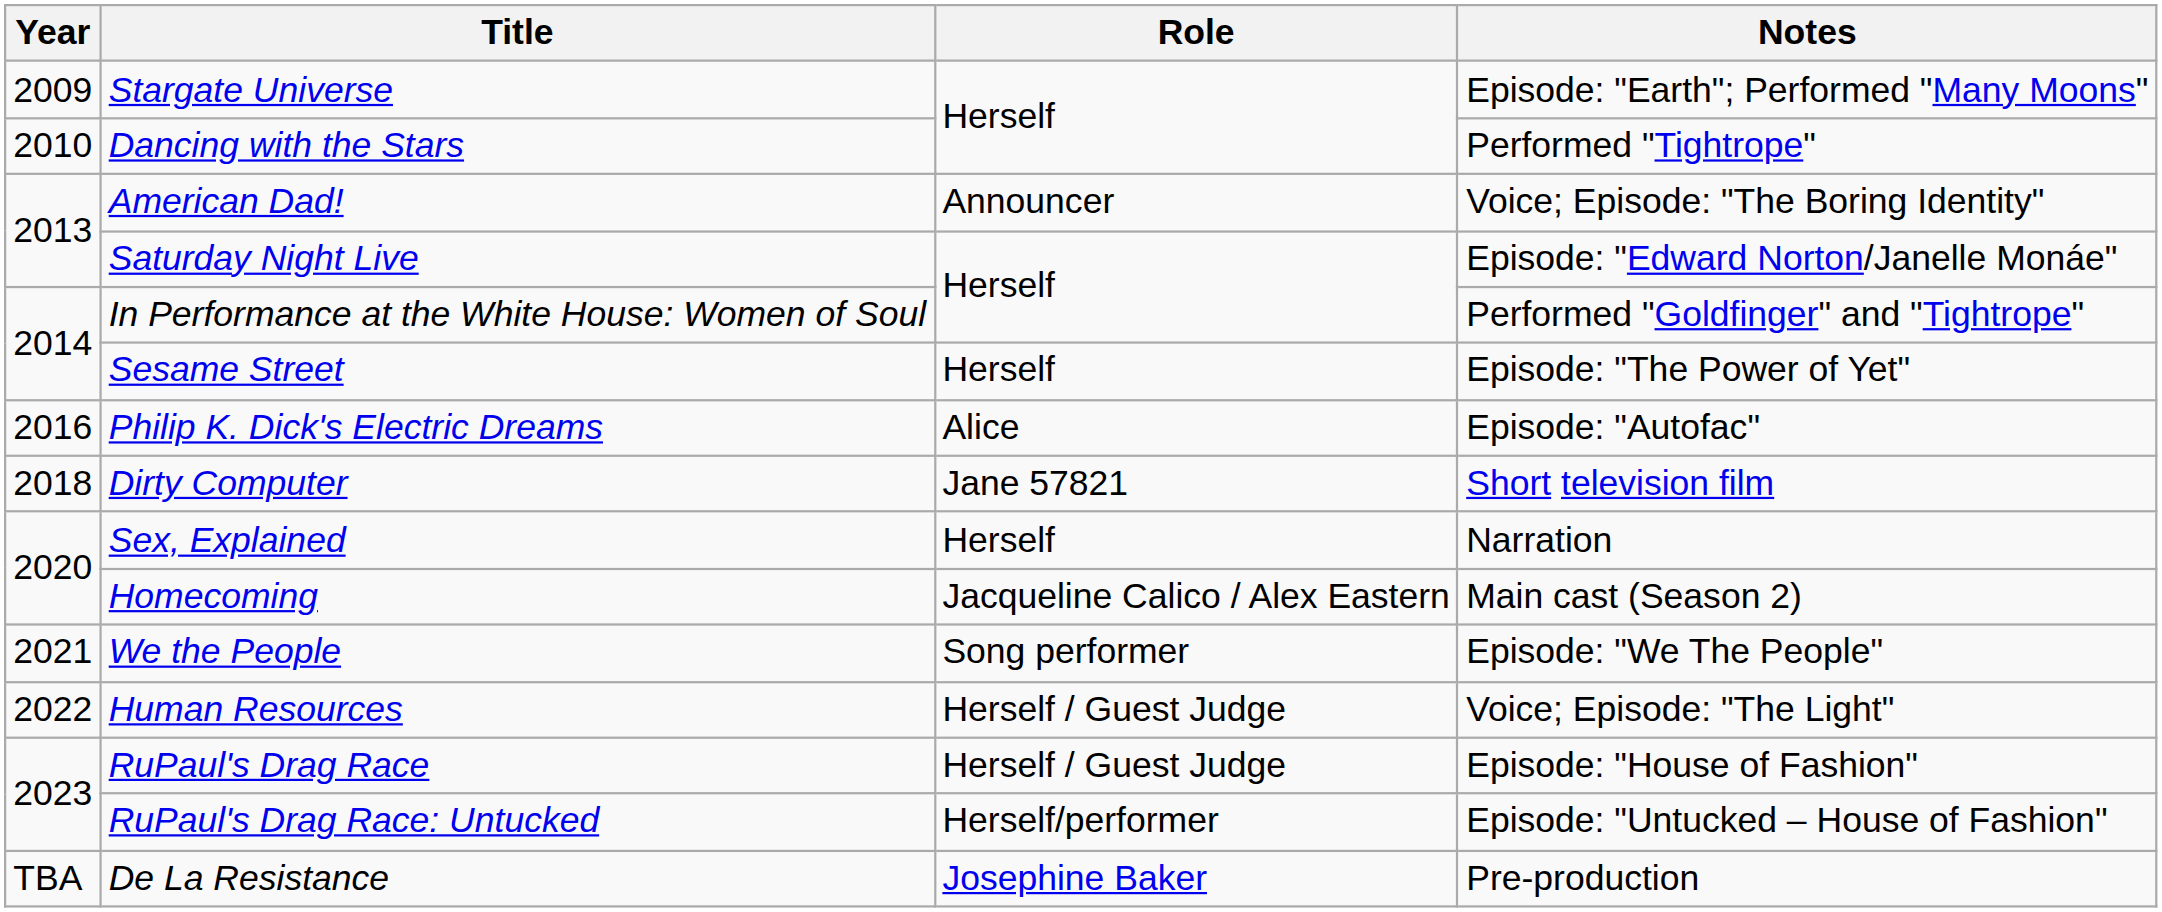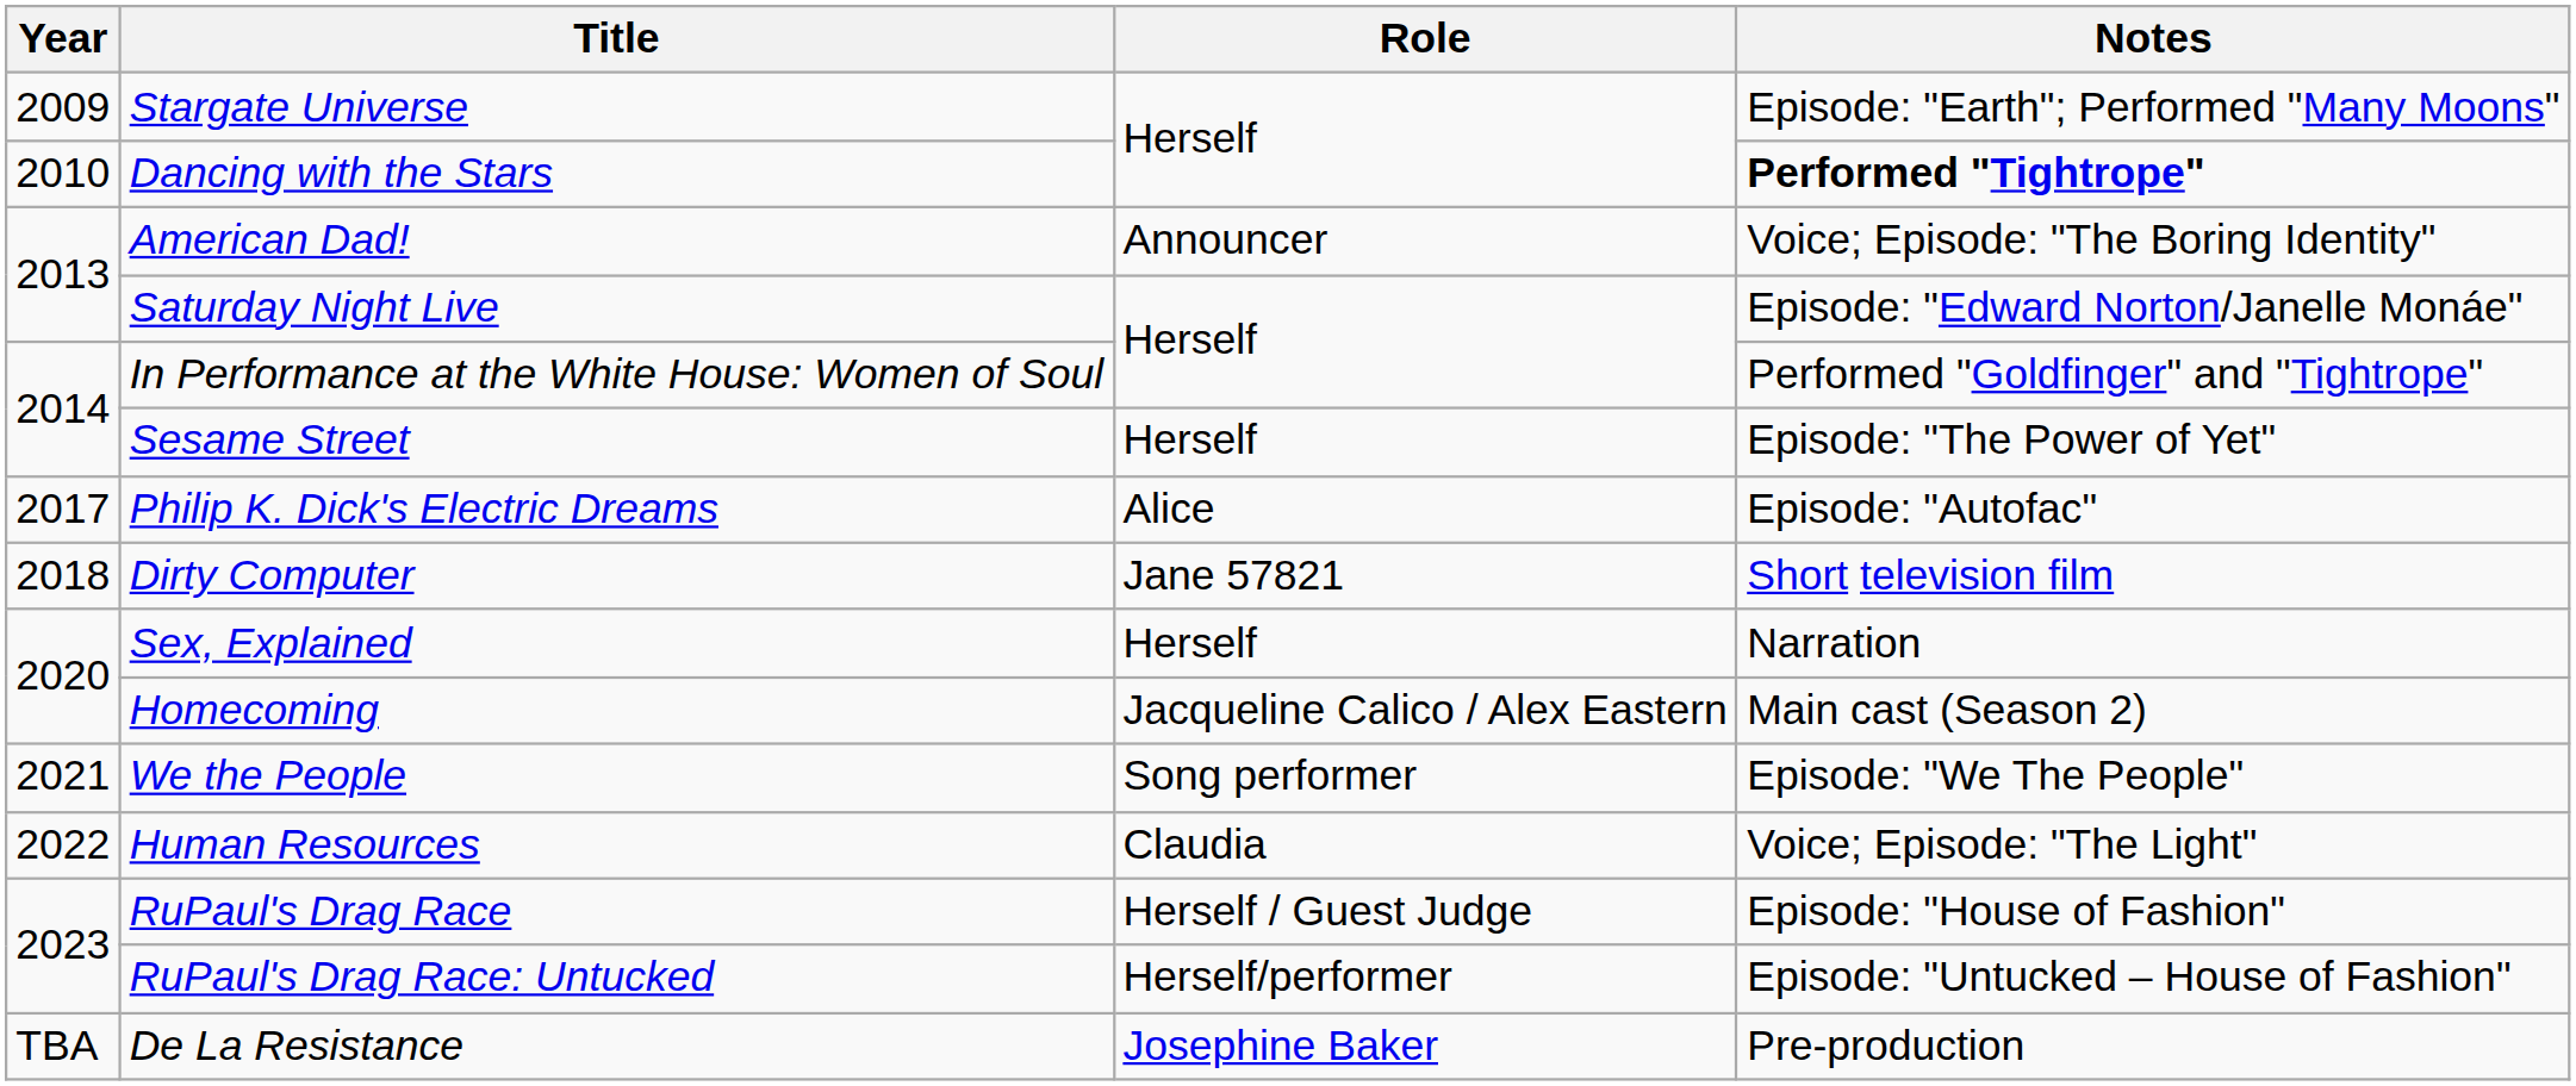 <table class="wikitable sortable">
 <tr>
 <th>Year</th>
 <th>Title</th>
 <th>Role</th>
 <th class="unsortable">Notes</th>
 </tr>
 <tr>
 <td>2009</td>
 <td><em><a href='#'>Stargate Universe</a></em></td>
 <td rowspan=2>Herself</td>
 <td>Episode: "Earth"; Performed "<a href='#'>Many Moons</a>"</td>
 </tr>
 <tr>
 <td>2010</td>
 <td><em><a href='#'>Dancing with the Stars</a></em></td>
-<td>Performed "<a href='#'>Tightrope</a>"</td>
+<td><strong>Performed "<a href='#'>Tightrope</a>"</strong></td>
 </tr>
 <tr>
 <td rowspan=2>2013</td>
 <td><em><a href='#'>American Dad!</a></em></td>
 <td>Announcer</td>
 <td>Voice; Episode: "The Boring Identity"</td>
 </tr>
 <tr>
 <td><em><a href='#'>Saturday Night Live</a></em></td>
 <td rowspan=2>Herself</td>
 <td>Episode: "<a href='#'>Edward Norton</a>/Janelle Monáe"</td>
 </tr>
 <tr>
 <td rowspan=2>2014</td>
 <td><em>In Performance at the White House: Women of Soul</em></td>
 <td>Performed "<a href='#'>Goldfinger</a>" and "<a href='#'>Tightrope</a>"</td>
 </tr>
 <tr>
 <td><em><a href='#'>Sesame Street</a></em></td>
 <td>Herself</td>
 <td>Episode: "The Power of Yet"</td>
 </tr>
 <tr>
-<td>2016</td>
+<td>2017</td>
 <td><em><a href='#'>Philip K. Dick's Electric Dreams</a></em></td>
 <td>Alice</td>
 <td>Episode: "Autofac"</td>
 </tr>
 <tr>
 <td>2018</td>
 <td><em><a href='#'>Dirty Computer</a></em></td>
 <td>Jane 57821</td>
 <td><a href='#'>Short</a> <a href='#'>television film</a></td>
 </tr>
 <tr>
 <td rowspan=2>2020</td>
 <td><em><a href='#'>Sex, Explained</a></em></td>
 <td>Herself</td>
 <td>Narration</td>
 </tr>
 <tr>
 <td><em><a href='#'>Homecoming</a></em></td>
 <td>Jacqueline Calico / Alex Eastern</td>
 <td>Main cast (Season 2)</td>
 </tr>
 <tr>
 <td>2021</td>
 <td><em><a href='#'>We the People</a></em></td>
 <td>Song performer</td>
 <td>Episode: "We The People"</td>
 </tr>
 <tr>
 <td>2022</td>
 <td><em><a href='#'>Human Resources</a></em></td>
-<td>Herself / Guest Judge</td>
+<td>Claudia</td>
 <td>Voice; Episode: "The Light"</td>
 </tr>
 <tr>
 <td rowspan=2>2023</td>
 <td><em><a href='#'>RuPaul's Drag Race</a></em></td>
 <td>Herself / Guest Judge</td>
 <td>Episode: "House of Fashion"</td>
 </tr>
 <tr>
 <td><em><a href='#'>RuPaul's Drag Race: Untucked</a></em></td>
 <td>Herself/performer</td>
 <td>Episode: "Untucked – House of Fashion"</td>
 </tr>
 <tr>
 <td>TBA</td>
 <td><em>De La Resistance</em></td>
 <td><a href='#'>Josephine Baker</a></td>
 <td>Pre-production</td>
 </tr>
 </table>
